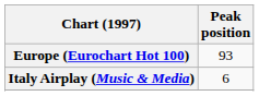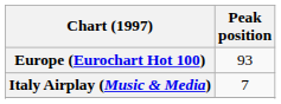 <table class="wikitable sortable plainrowheaders" style="text-align:center">
 <tr>
 <th>Chart (1997)</th>
 <th>Peak<br>position</th>
 </tr>
 <tr>
 <th scope="row">Europe (<a href='#'>Eurochart Hot 100</a>)</th>
 <td>93</td>
 </tr>
 <tr>
 <th scope="row">Italy Airplay (<em><a href='#'>Music & Media</a></em>)</th>
-<td>6</td>
+<td>7</td>
 </tr>
 <tr>
 </tr>
 <tr>
 </tr>
 </table>
